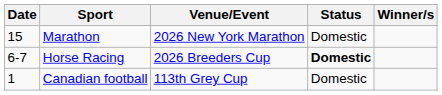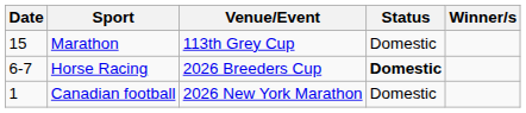 <table class="wikitable source">
 <tr>
 <th>Date</th>
 <th>Sport</th>
 <th>Venue/Event</th>
 <th>Status</th>
 <th>Winner/s</th>
 </tr>
 <tr>
 <td>15</td>
 <td><a href='#'>Marathon</a></td>
-<td> <a href='#'>2026 New York Marathon</a></td>
+<td> <a href='#'>113th Grey Cup</a></td>
 <td>Domestic</td>
 </tr>
 <tr>
 <td>6-7</td>
 <td><a href='#'>Horse Racing</a></td>
 <td> <a href='#'>2026 Breeders Cup</a></td>
 <td><strong>Domestic</strong></td>
 <td></td>
 </tr>
 <tr>
 <td>1</td>
 <td><a href='#'>Canadian football</a></td>
-<td> <a href='#'>113th Grey Cup</a></td>
+<td> <a href='#'>2026 New York Marathon</a></td>
 <td>Domestic</td>
 <td></td>
 </tr>
 </table>
